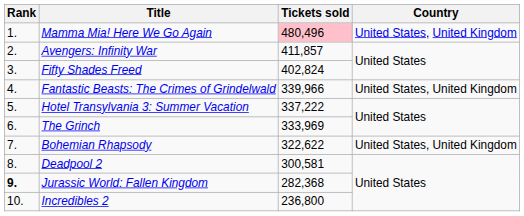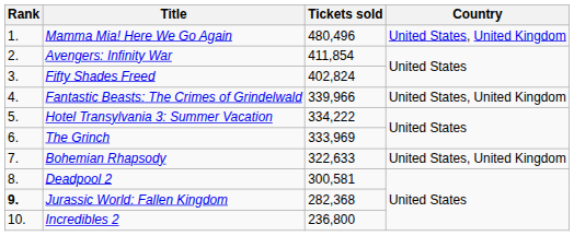 <table class="wikitable sortable">
 <tr>
 <th>Rank</th>
 <th>Title</th>
 <th>Tickets sold</th>
 <th>Country</th>
 </tr>
 <tr>
 <td>1.</td>
 <td><em><a href='#'>Mamma Mia! Here We Go Again</a></em></td>
-<td style="background: pink;">480,496</td>
+<td>480,496</td>
 <td><a href='#'>United States</a>, <a href='#'>United Kingdom</a></td>
 </tr>
 <tr>
 <td>2.</td>
 <td><em><a href='#'>Avengers: Infinity War</a></em></td>
-<td>411,857</td>
+<td>411,854</td>
 <td rowspan="2">United States</td>
 </tr>
 <tr>
 <td>3.</td>
 <td><em><a href='#'>Fifty Shades Freed</a></em></td>
 <td>402,824</td>
 </tr>
 <tr>
 <td>4.</td>
 <td><em><a href='#'>Fantastic Beasts: The Crimes of Grindelwald</a></em></td>
 <td>339,966</td>
 <td>United States, United Kingdom</td>
 </tr>
 <tr>
 <td>5.</td>
 <td><em><a href='#'>Hotel Transylvania 3: Summer Vacation</a></em></td>
-<td>337,222</td>
+<td>334,222</td>
 <td rowspan="2">United States</td>
 </tr>
 <tr>
 <td>6.</td>
 <td><em><a href='#'>The Grinch</a></em></td>
 <td>333,969</td>
 </tr>
 <tr>
 <td>7.</td>
 <td><em><a href='#'>Bohemian Rhapsody</a></em></td>
-<td>322,622</td>
+<td>322,633</td>
 <td>United States, United Kingdom</td>
 </tr>
 <tr>
 <td>8.</td>
 <td><em><a href='#'>Deadpool 2</a></em></td>
 <td>300,581</td>
 <td rowspan="3">United States</td>
 </tr>
 <tr>
 <td><strong>9.</strong></td>
 <td><em><a href='#'>Jurassic World: Fallen Kingdom</a></em></td>
 <td>282,368</td>
 </tr>
 <tr>
 <td>10.</td>
 <td><em><a href='#'>Incredibles 2</a></em></td>
 <td>236,800</td>
 </tr>
 </table>
